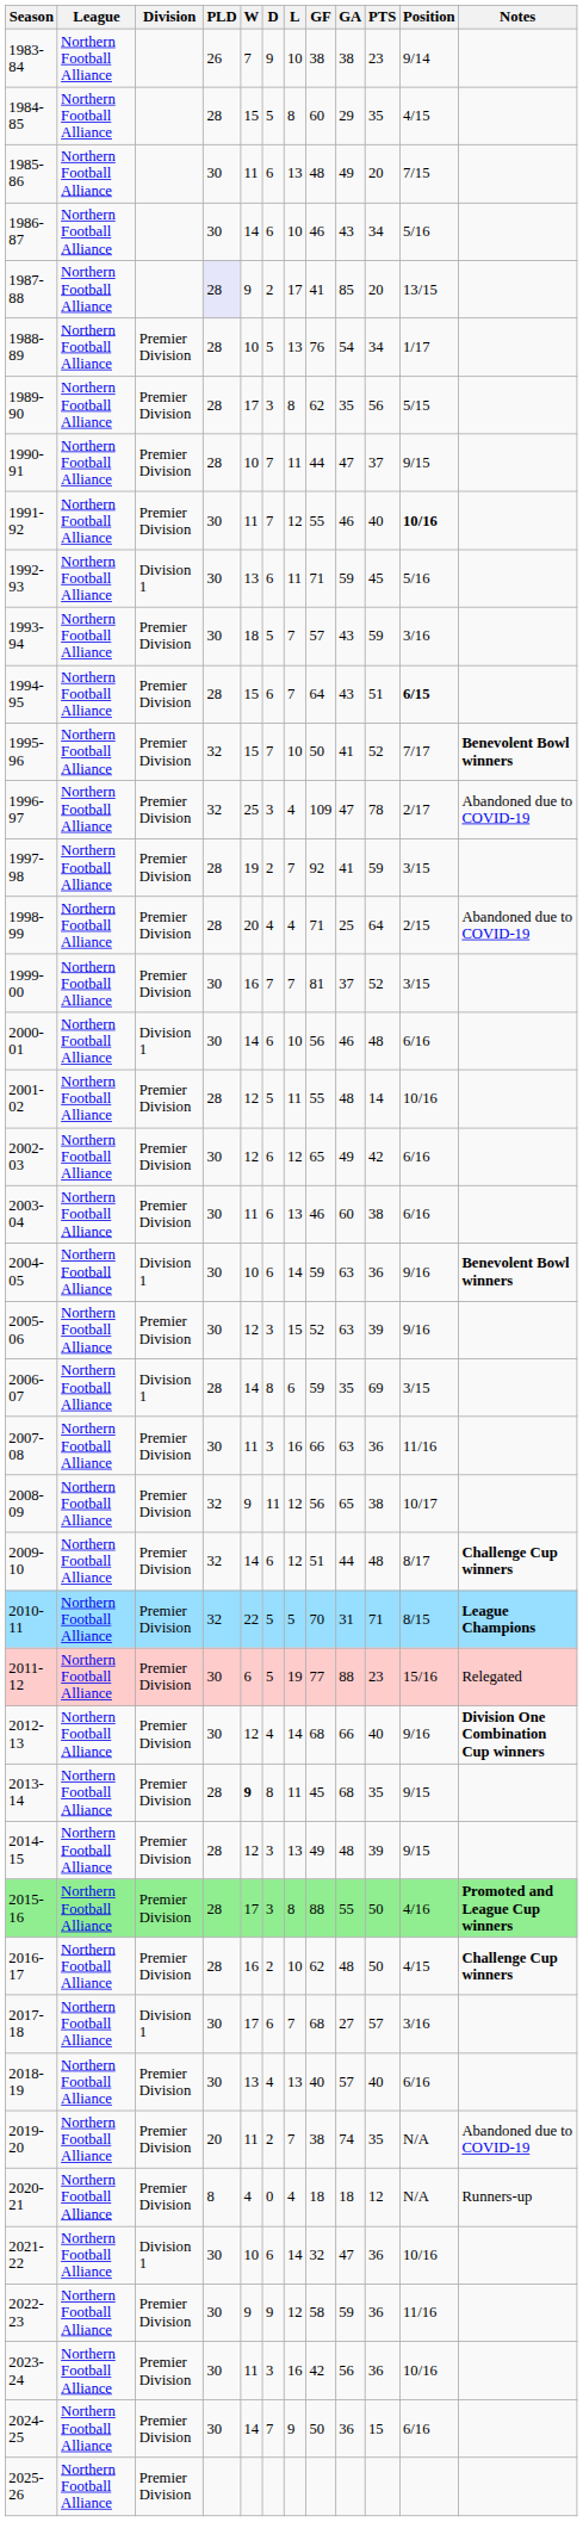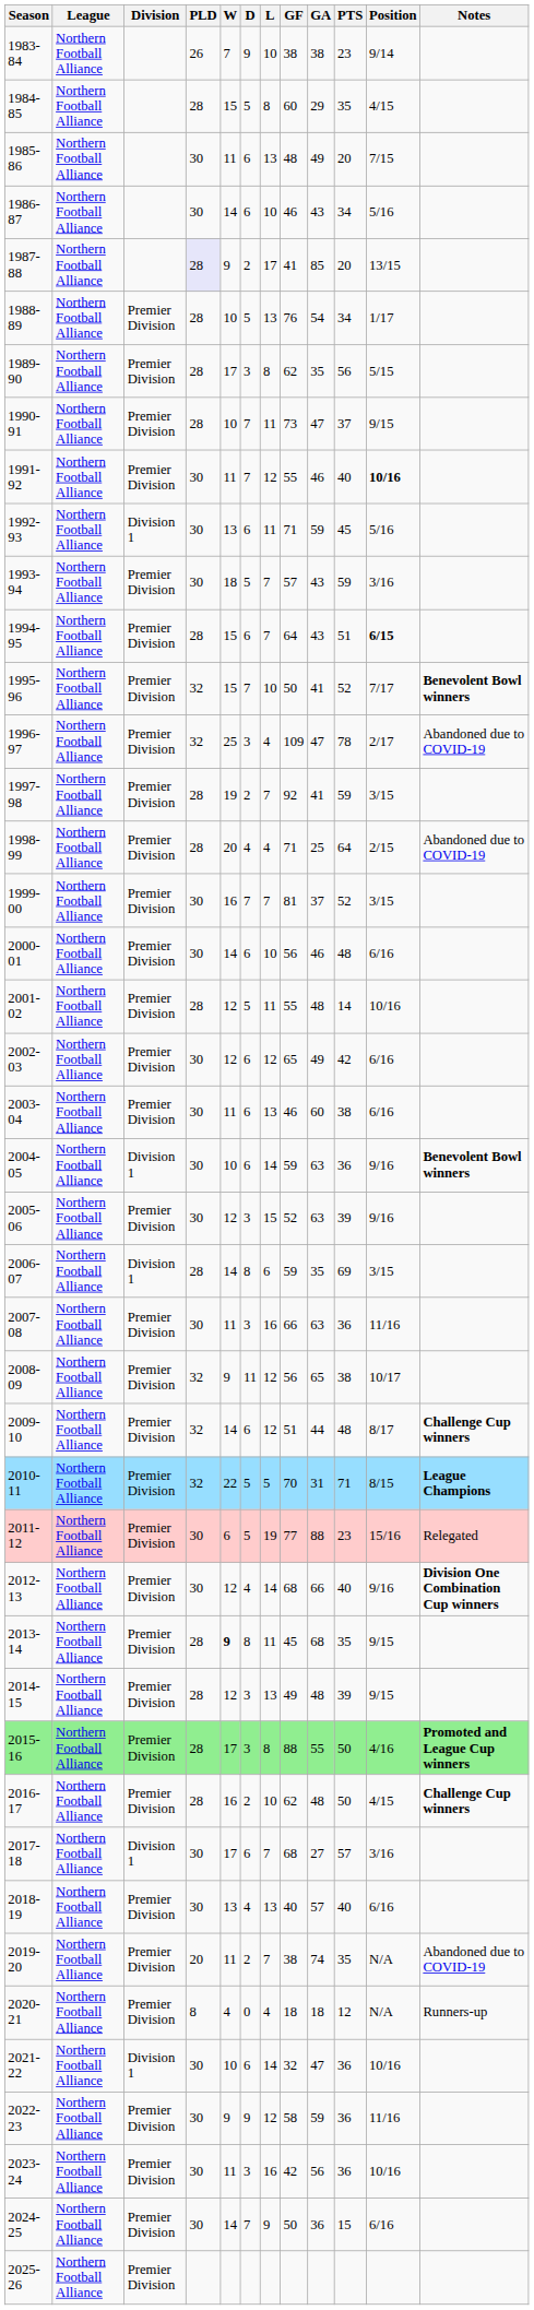 <table class="wikitable mw-collapsible">
 <tr>
 <th>Season</th>
 <th>League</th>
 <th>Division</th>
 <th>PLD</th>
 <th>W</th>
 <th>D</th>
 <th>L</th>
 <th>GF</th>
 <th>GA</th>
 <th>PTS</th>
 <th>Position</th>
 <th>Notes</th>
 </tr>
 <tr>
 <td>1983-84</td>
 <td><a href='#'>Northern Football Alliance</a></td>
 <td></td>
 <td>26</td>
 <td>7</td>
 <td>9</td>
 <td>10</td>
 <td>38</td>
 <td>38</td>
 <td>23</td>
 <td>9/14</td>
 <td></td>
 </tr>
 <tr>
 <td>1984-85</td>
 <td><a href='#'>Northern Football Alliance</a></td>
 <td></td>
 <td>28</td>
 <td>15</td>
 <td>5</td>
 <td>8</td>
 <td>60</td>
 <td>29</td>
 <td>35</td>
 <td>4/15</td>
 <td></td>
 </tr>
 <tr>
 <td>1985-86</td>
 <td><a href='#'>Northern Football Alliance</a></td>
 <td></td>
 <td>30</td>
 <td>11</td>
 <td>6</td>
 <td>13</td>
 <td>48</td>
 <td>49</td>
 <td>20</td>
 <td>7/15</td>
 <td></td>
 </tr>
 <tr>
 <td>1986-87</td>
 <td><a href='#'>Northern Football Alliance</a></td>
 <td></td>
 <td>30</td>
 <td>14</td>
 <td>6</td>
 <td>10</td>
 <td>46</td>
 <td>43</td>
 <td>34</td>
 <td>5/16</td>
 <td></td>
 </tr>
 <tr>
 <td>1987-88</td>
 <td><a href='#'>Northern Football Alliance</a></td>
 <td></td>
 <td style="background: lavender;">28</td>
 <td>9</td>
 <td>2</td>
 <td>17</td>
 <td>41</td>
 <td>85</td>
 <td>20</td>
 <td>13/15</td>
 <td></td>
 </tr>
 <tr>
 <td>1988-89</td>
 <td><a href='#'>Northern Football Alliance</a></td>
 <td>Premier Division</td>
 <td>28</td>
 <td>10</td>
 <td>5</td>
 <td>13</td>
 <td>76</td>
 <td>54</td>
 <td>34</td>
 <td>1/17</td>
 <td></td>
 </tr>
 <tr>
 <td>1989-90</td>
 <td><a href='#'>Northern Football Alliance</a></td>
 <td>Premier Division</td>
 <td>28</td>
 <td>17</td>
 <td>3</td>
 <td>8</td>
 <td>62</td>
 <td>35</td>
 <td>56</td>
 <td>5/15</td>
 <td></td>
 </tr>
 <tr>
 <td>1990-91</td>
 <td><a href='#'>Northern Football Alliance</a></td>
 <td>Premier Division</td>
 <td>28</td>
 <td>10</td>
 <td>7</td>
 <td>11</td>
-<td>44</td>
+<td>73</td>
 <td>47</td>
 <td>37</td>
 <td>9/15</td>
 <td></td>
 </tr>
 <tr>
 <td>1991-92</td>
 <td><a href='#'>Northern Football Alliance</a></td>
 <td>Premier Division</td>
 <td>30</td>
 <td>11</td>
 <td>7</td>
 <td>12</td>
 <td>55</td>
 <td>46</td>
 <td>40</td>
 <td><strong>10/16</strong></td>
 <td></td>
 </tr>
 <tr>
 <td>1992-93</td>
 <td><a href='#'>Northern Football Alliance</a></td>
 <td>Division 1</td>
 <td>30</td>
 <td>13</td>
 <td>6</td>
 <td>11</td>
 <td>71</td>
 <td>59</td>
 <td>45</td>
 <td>5/16</td>
 <td></td>
 </tr>
 <tr>
 <td>1993-94</td>
 <td><a href='#'>Northern Football Alliance</a></td>
 <td>Premier Division</td>
 <td>30</td>
 <td>18</td>
 <td>5</td>
 <td>7</td>
 <td>57</td>
 <td>43</td>
 <td>59</td>
 <td>3/16</td>
 <td></td>
 </tr>
 <tr>
 <td>1994-95</td>
 <td><a href='#'>Northern Football Alliance</a></td>
 <td>Premier Division</td>
 <td>28</td>
 <td>15</td>
 <td>6</td>
 <td>7</td>
 <td>64</td>
 <td>43</td>
 <td>51</td>
 <td><strong>6/15</strong></td>
 <td></td>
 </tr>
 <tr>
 <td>1995-96</td>
 <td><a href='#'>Northern Football Alliance</a></td>
 <td>Premier Division</td>
 <td>32</td>
 <td>15</td>
 <td>7</td>
 <td>10</td>
 <td>50</td>
 <td>41</td>
 <td>52</td>
 <td>7/17</td>
 <td><strong>Benevolent Bowl winners</strong></td>
 </tr>
 <tr>
 <td>1996-97</td>
 <td><a href='#'>Northern Football Alliance</a></td>
 <td>Premier Division</td>
 <td>32</td>
 <td>25</td>
 <td>3</td>
 <td>4</td>
 <td>109</td>
 <td>47</td>
 <td>78</td>
 <td>2/17</td>
 <td>Abandoned due to <a href='#'>COVID-19</a></td>
 </tr>
 <tr>
 <td>1997-98</td>
 <td><a href='#'>Northern Football Alliance</a></td>
 <td>Premier Division</td>
 <td>28</td>
 <td>19</td>
 <td>2</td>
 <td>7</td>
 <td>92</td>
 <td>41</td>
 <td>59</td>
 <td>3/15</td>
 <td></td>
 </tr>
 <tr>
 <td>1998-99</td>
 <td><a href='#'>Northern Football Alliance</a></td>
 <td>Premier Division</td>
 <td>28</td>
 <td>20</td>
 <td>4</td>
 <td>4</td>
 <td>71</td>
 <td>25</td>
 <td>64</td>
 <td>2/15</td>
 <td>Abandoned due to <a href='#'>COVID-19</a></td>
 </tr>
 <tr>
 <td>1999-00</td>
 <td><a href='#'>Northern Football Alliance</a></td>
 <td>Premier Division</td>
 <td>30</td>
 <td>16</td>
 <td>7</td>
 <td>7</td>
 <td>81</td>
 <td>37</td>
 <td>52</td>
 <td>3/15</td>
 <td></td>
 </tr>
 <tr>
 <td>2000-01</td>
 <td><a href='#'>Northern Football Alliance</a></td>
-<td>Division 1</td>
+<td>Premier Division</td>
 <td>30</td>
 <td>14</td>
 <td>6</td>
 <td>10</td>
 <td>56</td>
 <td>46</td>
 <td>48</td>
 <td>6/16</td>
 <td></td>
 </tr>
 <tr>
 <td>2001-02</td>
 <td><a href='#'>Northern Football Alliance</a></td>
 <td>Premier Division</td>
 <td>28</td>
 <td>12</td>
 <td>5</td>
 <td>11</td>
 <td>55</td>
 <td>48</td>
 <td>14</td>
 <td>10/16</td>
 <td></td>
 </tr>
 <tr>
 <td>2002-03</td>
 <td><a href='#'>Northern Football Alliance</a></td>
 <td>Premier Division</td>
 <td>30</td>
 <td>12</td>
 <td>6</td>
 <td>12</td>
 <td>65</td>
 <td>49</td>
 <td>42</td>
 <td>6/16</td>
 <td></td>
 </tr>
 <tr>
 <td>2003-04</td>
 <td><a href='#'>Northern Football Alliance</a></td>
 <td>Premier Division</td>
 <td>30</td>
 <td>11</td>
 <td>6</td>
 <td>13</td>
 <td>46</td>
 <td>60</td>
 <td>38</td>
 <td>6/16</td>
 <td></td>
 </tr>
 <tr>
 <td>2004-05</td>
 <td><a href='#'>Northern Football Alliance</a></td>
 <td>Division 1</td>
 <td>30</td>
 <td>10</td>
 <td>6</td>
 <td>14</td>
 <td>59</td>
 <td>63</td>
 <td>36</td>
 <td>9/16</td>
 <td><strong>Benevolent Bowl winners</strong></td>
 </tr>
 <tr>
 <td>2005-06</td>
 <td><a href='#'>Northern Football Alliance</a></td>
 <td>Premier Division</td>
 <td>30</td>
 <td>12</td>
 <td>3</td>
 <td>15</td>
 <td>52</td>
 <td>63</td>
 <td>39</td>
 <td>9/16</td>
 <td></td>
 </tr>
 <tr>
 <td>2006-07</td>
 <td><a href='#'>Northern Football Alliance</a></td>
 <td>Division 1</td>
 <td>28</td>
 <td>14</td>
 <td>8</td>
 <td>6</td>
 <td>59</td>
 <td>35</td>
 <td>69</td>
 <td>3/15</td>
 <td></td>
 </tr>
 <tr>
 <td>2007-08</td>
 <td><a href='#'>Northern Football Alliance</a></td>
 <td>Premier Division</td>
 <td>30</td>
 <td>11</td>
 <td>3</td>
 <td>16</td>
 <td>66</td>
 <td>63</td>
 <td>36</td>
 <td>11/16</td>
 <td></td>
 </tr>
 <tr>
 <td>2008-09</td>
 <td><a href='#'>Northern Football Alliance</a></td>
 <td>Premier Division</td>
 <td>32</td>
 <td>9</td>
 <td>11</td>
 <td>12</td>
 <td>56</td>
 <td>65</td>
 <td>38</td>
 <td>10/17</td>
 <td></td>
 </tr>
 <tr>
 <td>2009-10</td>
 <td><a href='#'>Northern Football Alliance</a></td>
 <td>Premier Division</td>
 <td>32</td>
 <td>14</td>
 <td>6</td>
 <td>12</td>
 <td>51</td>
 <td>44</td>
 <td>48</td>
 <td>8/17</td>
 <td><strong>Challenge Cup winners</strong></td>
 </tr>
 <tr style="background: #97DEFF">
 <td>2010-11</td>
 <td><a href='#'>Northern Football Alliance</a></td>
 <td>Premier Division</td>
 <td>32</td>
 <td>22</td>
 <td>5</td>
 <td>5</td>
 <td>70</td>
 <td>31</td>
 <td>71</td>
 <td>8/15</td>
 <td><strong>League Champions</strong></td>
 </tr>
 <tr style=background:#ffcccc>
 <td>2011-12</td>
 <td><a href='#'>Northern Football Alliance</a></td>
 <td>Premier Division</td>
 <td>30</td>
 <td>6</td>
 <td>5</td>
 <td>19</td>
 <td>77</td>
 <td>88</td>
 <td>23</td>
 <td>15/16</td>
 <td>Relegated</td>
 </tr>
 <tr>
 <td>2012-13</td>
 <td><a href='#'>Northern Football Alliance</a></td>
 <td>Premier Division</td>
 <td>30</td>
 <td>12</td>
 <td>4</td>
 <td>14</td>
 <td>68</td>
 <td>66</td>
 <td>40</td>
 <td>9/16</td>
 <td><strong>Division One Combination Cup winners</strong></td>
 </tr>
 <tr>
 <td>2013-14</td>
 <td><a href='#'>Northern Football Alliance</a></td>
 <td>Premier Division</td>
 <td>28</td>
 <td><strong>9</strong></td>
 <td>8</td>
 <td>11</td>
 <td>45</td>
 <td>68</td>
 <td>35</td>
 <td>9/15</td>
 <td></td>
 </tr>
 <tr>
 <td>2014-15</td>
 <td><a href='#'>Northern Football Alliance</a></td>
 <td>Premier Division</td>
 <td>28</td>
 <td>12</td>
 <td>3</td>
 <td>13</td>
 <td>49</td>
 <td>48</td>
 <td>39</td>
 <td>9/15</td>
 <td></td>
 </tr>
 <tr style=background:#90EE90>
 <td>2015-16</td>
 <td><a href='#'>Northern Football Alliance</a></td>
 <td>Premier Division</td>
 <td>28</td>
 <td>17</td>
 <td>3</td>
 <td>8</td>
 <td>88</td>
 <td>55</td>
 <td>50</td>
 <td>4/16</td>
 <td><strong>Promoted and League Cup winners</strong></td>
 </tr>
 <tr>
 <td>2016-17</td>
 <td><a href='#'>Northern Football Alliance</a></td>
 <td>Premier Division</td>
 <td>28</td>
 <td>16</td>
 <td>2</td>
 <td>10</td>
 <td>62</td>
 <td>48</td>
 <td>50</td>
 <td>4/15</td>
 <td><strong>Challenge Cup winners</strong></td>
 </tr>
 <tr>
 <td>2017-18</td>
 <td><a href='#'>Northern Football Alliance</a></td>
 <td>Division 1</td>
 <td>30</td>
 <td>17</td>
 <td>6</td>
 <td>7</td>
 <td>68</td>
 <td>27</td>
 <td>57</td>
 <td>3/16</td>
 <td></td>
 </tr>
 <tr>
 <td>2018-19</td>
 <td><a href='#'>Northern Football Alliance</a></td>
 <td>Premier Division</td>
 <td>30</td>
 <td>13</td>
 <td>4</td>
 <td>13</td>
 <td>40</td>
 <td>57</td>
 <td>40</td>
 <td>6/16</td>
 <td></td>
 </tr>
 <tr>
 <td>2019-20</td>
 <td><a href='#'>Northern Football Alliance</a></td>
 <td>Premier Division</td>
 <td>20</td>
 <td>11</td>
 <td>2</td>
 <td>7</td>
 <td>38</td>
 <td>74</td>
 <td>35</td>
 <td>N/A</td>
 <td>Abandoned due to <a href='#'>COVID-19</a></td>
 </tr>
 <tr>
 <td>2020-21</td>
 <td><a href='#'>Northern Football Alliance</a></td>
 <td>Premier Division</td>
 <td>8</td>
 <td>4</td>
 <td>0</td>
 <td>4</td>
 <td>18</td>
 <td>18</td>
 <td>12</td>
 <td>N/A</td>
 <td>Runners-up</td>
 </tr>
 <tr>
 <td>2021-22</td>
 <td><a href='#'>Northern Football Alliance</a></td>
 <td>Division 1</td>
 <td>30</td>
 <td>10</td>
 <td>6</td>
 <td>14</td>
 <td>32</td>
 <td>47</td>
 <td>36</td>
 <td>10/16</td>
 <td></td>
 </tr>
 <tr>
 <td>2022-23</td>
 <td><a href='#'>Northern Football Alliance</a></td>
 <td>Premier Division</td>
 <td>30</td>
 <td>9</td>
 <td>9</td>
 <td>12</td>
 <td>58</td>
 <td>59</td>
 <td>36</td>
 <td>11/16</td>
 <td></td>
 </tr>
 <tr>
 <td>2023-24</td>
 <td><a href='#'>Northern Football Alliance</a></td>
 <td>Premier Division</td>
 <td>30</td>
 <td>11</td>
 <td>3</td>
 <td>16</td>
 <td>42</td>
 <td>56</td>
 <td>36</td>
 <td>10/16</td>
 <td></td>
 </tr>
 <tr>
 <td>2024-25</td>
 <td><a href='#'>Northern Football Alliance</a></td>
 <td>Premier Division</td>
 <td>30</td>
 <td>14</td>
 <td>7</td>
 <td>9</td>
 <td>50</td>
 <td>36</td>
 <td>15</td>
 <td>6/16</td>
 <td></td>
 </tr>
 <tr>
 <td>2025-26</td>
 <td><a href='#'>Northern Football Alliance</a></td>
 <td>Premier Division</td>
 <td></td>
 <td></td>
 <td></td>
 <td></td>
 <td></td>
 <td></td>
 <td></td>
 <td></td>
 <td></td>
 </tr>
 </table>
